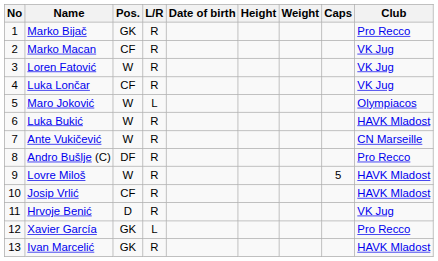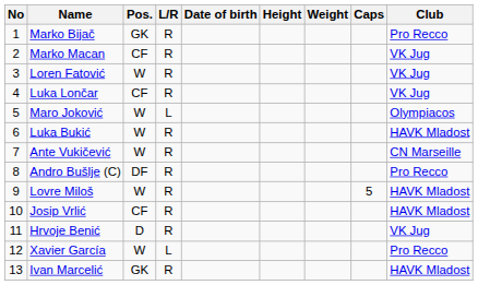 <table class="wikitable sortable" style="text-align:center;">
 <tr>
 <th>No</th>
 <th>Name</th>
 <th>Pos.</th>
 <th>L/R</th>
 <th>Date of birth</th>
 <th>Height</th>
 <th>Weight</th>
 <th>Caps</th>
 <th>Club</th>
 </tr>
 <tr>
 <td>1</td>
 <td align=left><a href='#'>Marko Bijač</a></td>
 <td>GK</td>
 <td>R</td>
 <td align=left></td>
 <td></td>
 <td></td>
 <td></td>
 <td align=left> <a href='#'>Pro Recco</a></td>
 </tr>
 <tr>
 <td>2</td>
 <td align=left><a href='#'>Marko Macan</a></td>
 <td>CF</td>
 <td>R</td>
 <td align=left></td>
 <td></td>
 <td></td>
 <td></td>
 <td align=left> <a href='#'>VK Jug</a></td>
 </tr>
 <tr>
 <td>3</td>
 <td align=left><a href='#'>Loren Fatović</a></td>
 <td>W</td>
 <td>R</td>
 <td align=left></td>
 <td></td>
 <td></td>
 <td></td>
 <td align=left> <a href='#'>VK Jug</a></td>
 </tr>
 <tr>
 <td>4</td>
 <td align=left><a href='#'>Luka Lončar</a></td>
 <td>CF</td>
 <td>R</td>
 <td align=left></td>
 <td></td>
 <td></td>
 <td></td>
 <td align=left> <a href='#'>VK Jug</a></td>
 </tr>
 <tr>
 <td>5</td>
 <td align=left><a href='#'>Maro Joković</a></td>
 <td>W</td>
 <td>L</td>
 <td align=left></td>
 <td></td>
 <td></td>
 <td></td>
 <td align=left> <a href='#'>Olympiacos</a></td>
 </tr>
 <tr>
 <td>6</td>
 <td align=left><a href='#'>Luka Bukić</a></td>
 <td>W</td>
 <td>R</td>
 <td align=left></td>
 <td></td>
 <td></td>
 <td></td>
 <td align=left> <a href='#'>HAVK Mladost</a></td>
 </tr>
 <tr>
 <td>7</td>
 <td align=left><a href='#'>Ante Vukičević</a></td>
 <td>W</td>
 <td>R</td>
 <td align=left></td>
 <td></td>
 <td></td>
 <td></td>
 <td align=left> <a href='#'>CN Marseille</a></td>
 </tr>
 <tr>
 <td>8</td>
 <td align=left><a href='#'>Andro Bušlje</a> (C)</td>
 <td>DF</td>
 <td>R</td>
 <td align=left></td>
 <td></td>
 <td></td>
 <td></td>
 <td align=left> <a href='#'>Pro Recco</a></td>
 </tr>
 <tr>
 <td>9</td>
 <td align=left><a href='#'>Lovre Miloš</a></td>
 <td>W</td>
 <td>R</td>
 <td align=left></td>
 <td></td>
 <td></td>
 <td>5</td>
 <td align=left> <a href='#'>HAVK Mladost</a></td>
 </tr>
 <tr>
 <td>10</td>
 <td align=left><a href='#'>Josip Vrlić</a></td>
 <td>CF</td>
 <td>R</td>
 <td align=left></td>
 <td></td>
 <td></td>
 <td></td>
 <td align=left> <a href='#'>HAVK Mladost</a></td>
 </tr>
 <tr>
 <td>11</td>
 <td align=left><a href='#'>Hrvoje Benić</a></td>
 <td>D</td>
 <td>R</td>
 <td align=left></td>
 <td></td>
 <td></td>
 <td></td>
 <td align=left> <a href='#'>VK Jug</a></td>
 </tr>
 <tr>
 <td>12</td>
 <td align=left><a href='#'>Xavier García</a></td>
-<td>GK</td>
+<td>W</td>
 <td>L</td>
 <td align=left></td>
 <td></td>
 <td></td>
 <td></td>
 <td align=left> <a href='#'>Pro Recco</a></td>
 </tr>
 <tr>
 <td>13</td>
 <td align=left><a href='#'>Ivan Marcelić</a></td>
 <td>GK</td>
 <td>R</td>
 <td align=left></td>
 <td></td>
 <td></td>
 <td></td>
 <td align=left> <a href='#'>HAVK Mladost</a></td>
 </tr>
 </table>
